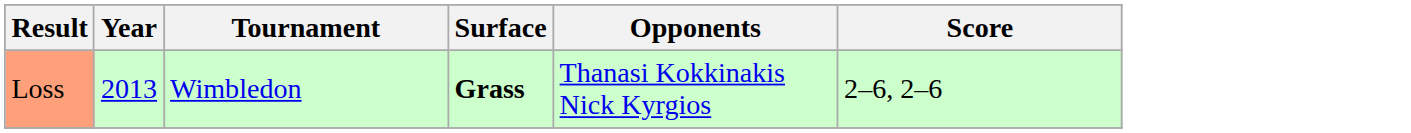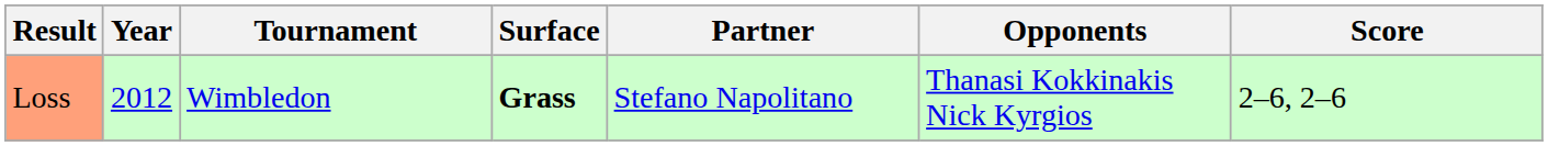 <table class="sortable wikitable" style=font-size:97%>
 <tr>
 <th>Result</th>
 <th>Year</th>
 <th width=150>Tournament</th>
 <th>Surface</th>
+<th width=150>Partner</th>
 <th width=150>Opponents</th>
 <th width=150>Score</th>
 </tr>
 <tr style="background:#ccffcc;">
 <td style="background:#ffa07a;">Loss</td>
-<td><a href='#'>2013</a></td>
+<td><a href='#'>2012</a></td>
 <td><a href='#'>Wimbledon</a></td>
 <td><strong>Grass</strong></td>
+<td> <a href='#'>Stefano Napolitano</a></td>
 <td> <a href='#'>Thanasi Kokkinakis</a> <br> <a href='#'>Nick Kyrgios</a></td>
 <td>2–6, 2–6</td>
 </tr>
 </table>
